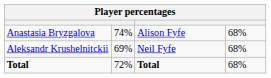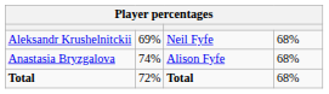 <table class="wikitable">
 <tr>
 <th colspan=4 width=400>Player percentages</th>
 </tr>
 <tr>
 <th colspan=2 width=200 style="white-space:nowrap;"></th>
 <th colspan=2 width=200 style="white-space:nowrap;"></th>
 </tr>
 <tr>
+<td><a href='#'>Aleksandr Krushelnitckii</a></td>
+<td>69%</td>
+<td><a href='#'>Neil Fyfe</a></td>
+<td>68%</td>
+</tr>
+<tr>
 <td><a href='#'>Anastasia Bryzgalova</a></td>
 <td>74%</td>
 <td><a href='#'>Alison Fyfe</a></td>
-<td>68%</td>
-</tr>
-<tr>
-<td><a href='#'>Aleksandr Krushelnitckii</a></td>
-<td>69%</td>
-<td><a href='#'>Neil Fyfe</a></td>
 <td>68%</td>
 </tr>
 <tr>
 <td><strong>Total</strong></td>
 <td>72%</td>
 <td><strong>Total</strong></td>
 <td>68%</td>
 </tr>
 </table>
